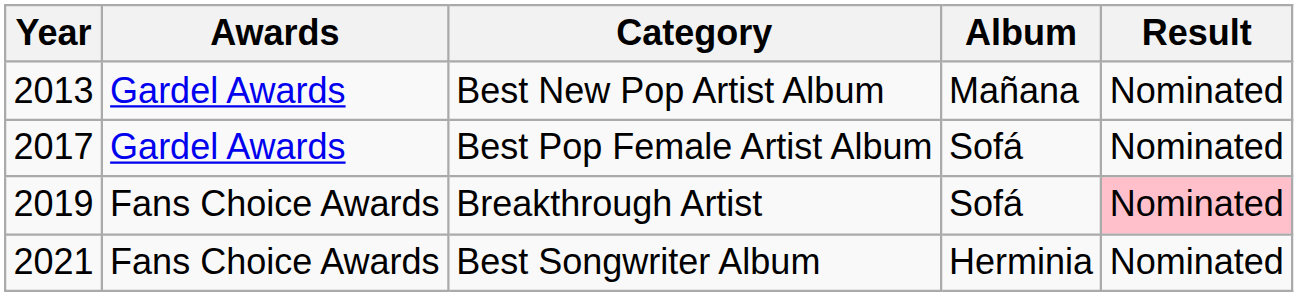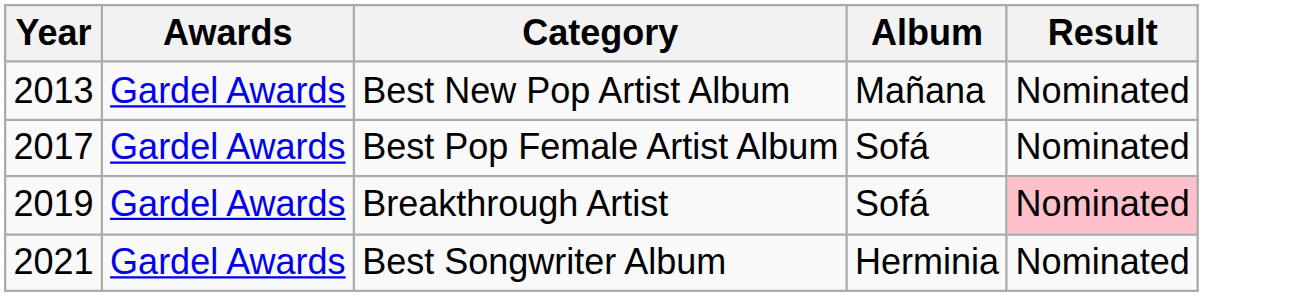 <table class="wikitable">
 <tr>
 <th>Year</th>
 <th>Awards</th>
 <th>Category</th>
 <th>Album</th>
 <th>Result</th>
 </tr>
 <tr>
 <td>2013</td>
 <td><a href='#'>Gardel Awards</a></td>
 <td rowspan="1">Best New Pop Artist Album</td>
 <td>Mañana</td>
 <td>Nominated</td>
 </tr>
 <tr>
 <td>2017</td>
 <td><a href='#'>Gardel Awards</a></td>
 <td>Best Pop Female Artist Album</td>
 <td>Sofá</td>
 <td>Nominated</td>
 </tr>
 <tr>
 <td>2019</td>
-<td>Fans Choice Awards</td>
+<td><a href='#'>Gardel Awards</a></td>
 <td>Breakthrough Artist</td>
 <td>Sofá</td>
 <td style="background: pink;">Nominated</td>
 </tr>
 <tr>
 <td>2021</td>
-<td>Fans Choice Awards</td>
+<td><a href='#'>Gardel Awards</a></td>
 <td>Best Songwriter Album</td>
 <td>Herminia</td>
 <td>Nominated</td>
 </tr>
 </table>
